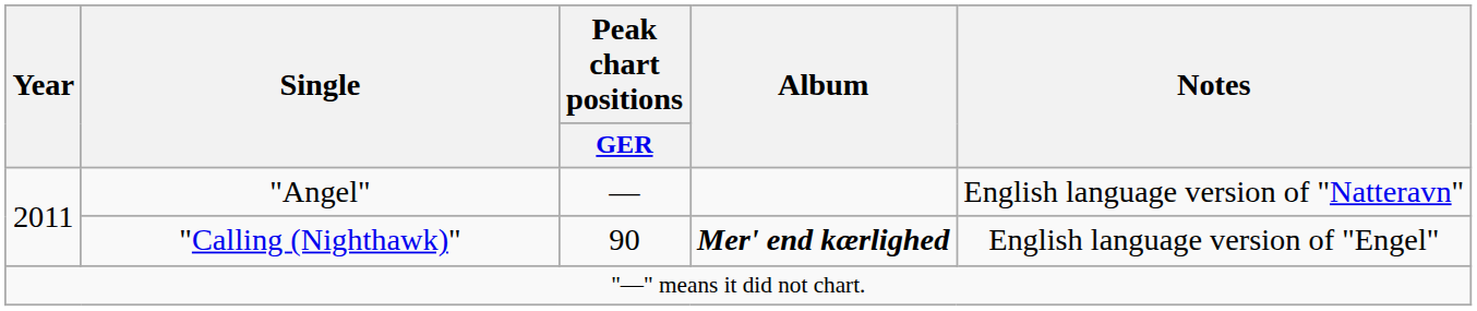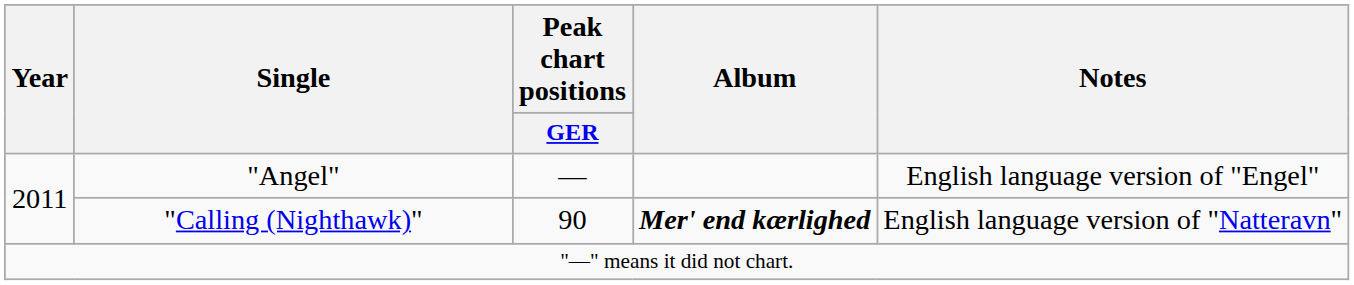 <table class="wikitable" style="text-align:center">
 <tr>
 <th scope="col" rowspan="2">Year</th>
 <th scope="col" rowspan="2" style="width:15em;">Single</th>
 <th scope="col" colspan="1">Peak <br>chart <br>positions</th>
 <th scope="col" rowspan="2">Album</th>
 <th scope="col" rowspan="2">Notes</th>
 </tr>
 <tr>
 <th scope="col" style="width:3em;font-size:85%;"><a href='#'>GER</a><br></th>
 </tr>
 <tr>
 <td rowspan="2">2011</td>
 <td>"Angel"</td>
 <td style="text-align:center;">—</td>
 <td style="text-align:center;"></td>
-<td>English language version of "<a href='#'>Natteravn</a>"</td>
+<td>English language version of "Engel"</td>
 </tr>
 <tr>
 <td>"<a href='#'>Calling (Nighthawk)</a>"</td>
 <td style="text-align:center;">90</td>
 <td style="text-align:center;"><strong><em>Mer' end kærlighed</em></strong></td>
-<td>English language version of "Engel"</td>
+<td>English language version of "<a href='#'>Natteravn</a>"</td>
 </tr>
 <tr>
 <td colspan="5" style="font-size:9pt;text-align:center;">"—" means it did not chart.</td>
 </tr>
 </table>
